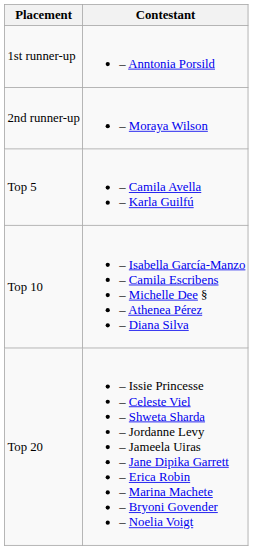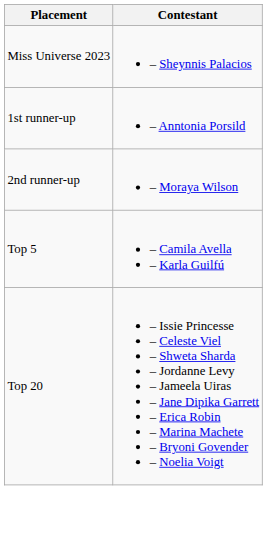 <table class="wikitable sortable" style="font-size: 95%;">
 <tr>
 <th>Placement</th>
 <th>Contestant</th>
+</tr>
+<tr>
+<td>Miss Universe 2023</td>
+<td><br><ul><li> – <a href='#'>Sheynnis Palacios</a></li></ul></td>
 </tr>
 <tr>
 <td>1st runner-up</td>
 <td><br><ul><li> – <a href='#'>Anntonia Porsild</a></li></ul></td>
 </tr>
 <tr>
 <td>2nd runner-up</td>
 <td><br><ul><li> – <a href='#'>Moraya Wilson</a></li></ul></td>
 </tr>
 <tr>
 <td>Top 5</td>
 <td><br><ul><li> – <a href='#'>Camila Avella</a></li><li> – <a href='#'>Karla Guilfú</a></li></ul></td>
 </tr>
 <tr>
-<td>Top 10</td>
-<td><br><ul><li> – <a href='#'>Isabella García-Manzo</a></li><li> – <a href='#'>Camila Escribens</a></li><li> – <a href='#'>Michelle Dee</a> §</li><li> – <a href='#'>Athenea Pérez</a></li><li> – <a href='#'>Diana Silva</a></li></ul></td>
-</tr>
-<tr>
 <td>Top 20</td>
 <td><br><ul><li> – Issie Princesse</li><li> – <a href='#'>Celeste Viel</a></li><li> – <a href='#'>Shweta Sharda</a></li><li> – Jordanne Levy</li><li> – Jameela Uiras</li><li> – <a href='#'>Jane Dipika Garrett</a></li><li> – <a href='#'>Erica Robin</a></li><li> – <a href='#'>Marina Machete</a></li><li> – <a href='#'>Bryoni Govender</a></li><li> – <a href='#'>Noelia Voigt</a></li></ul></td>
 </tr>
 </table>
